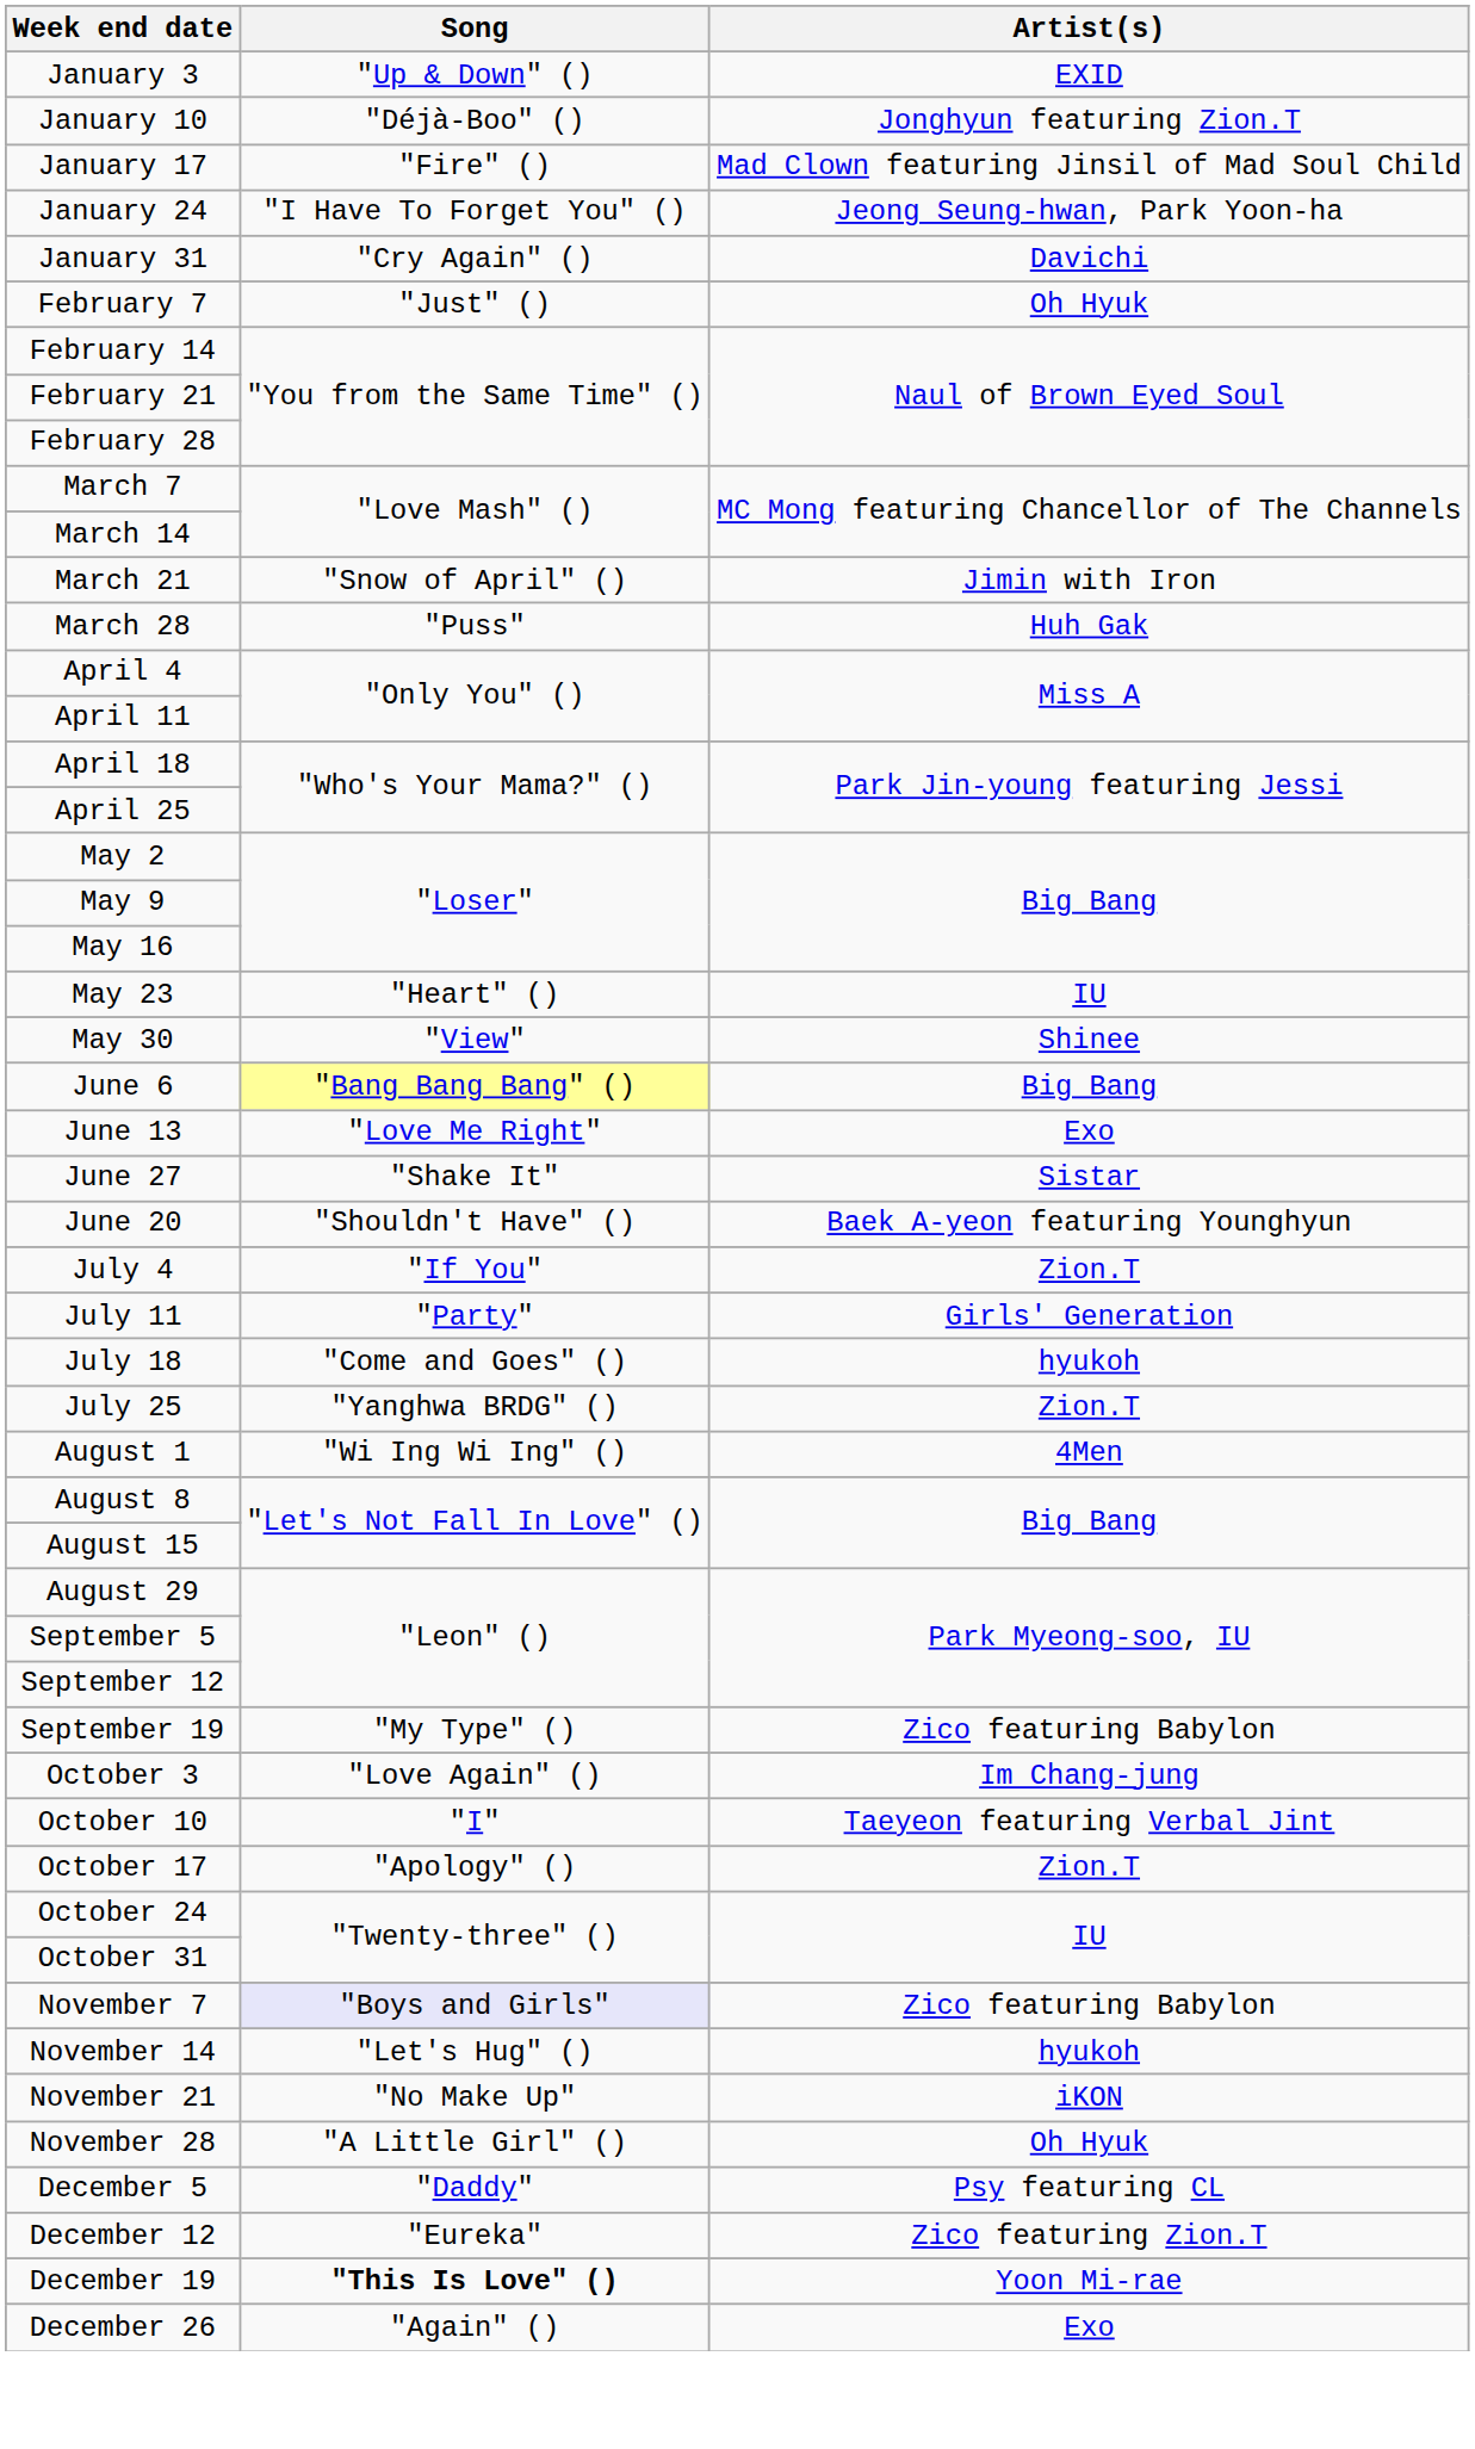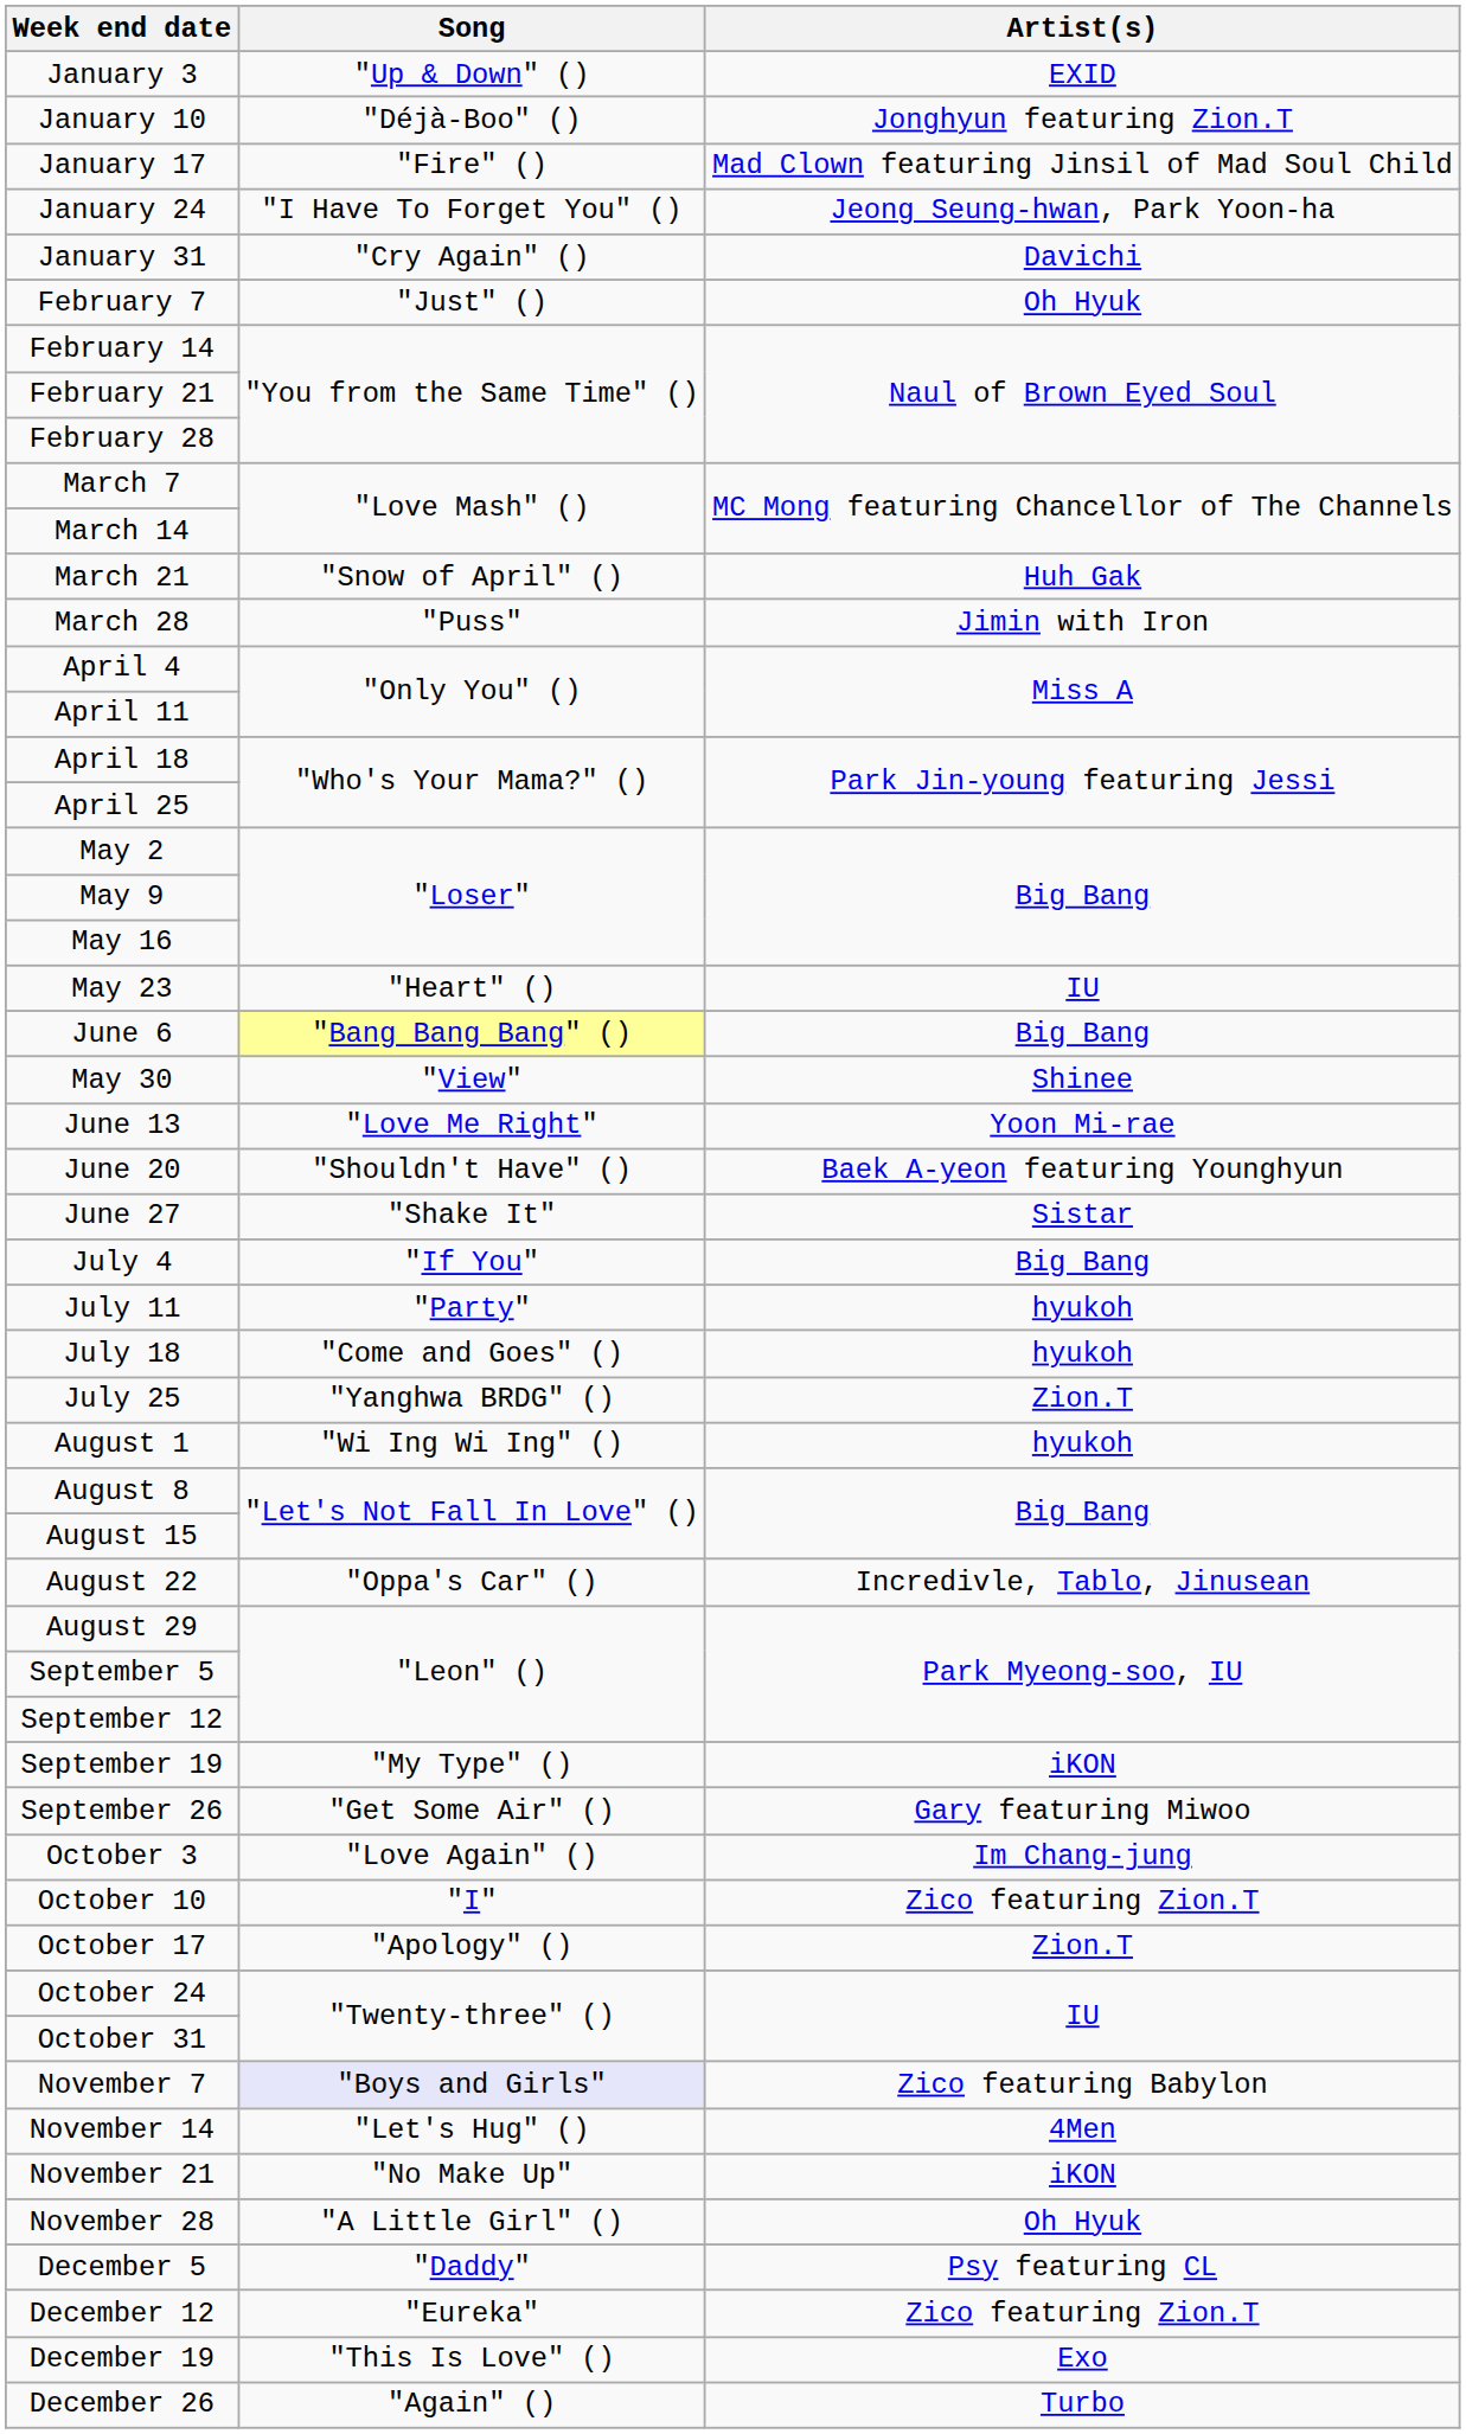 <table class="wikitable sortable" style="text-align:center">
 <tr>
 <th>Week end date</th>
 <th>Song</th>
 <th>Artist(s)</th>
 </tr>
 <tr>
 <td>January 3</td>
 <td>"<a href='#'>Up & Down</a>" ()</td>
 <td><a href='#'>EXID</a></td>
 </tr>
 <tr>
 <td>January 10</td>
 <td>"Déjà-Boo" ()</td>
 <td><a href='#'>Jonghyun</a> featuring <a href='#'>Zion.T</a></td>
 </tr>
 <tr>
 <td>January 17</td>
 <td>"Fire" ()</td>
 <td><a href='#'>Mad Clown</a> featuring Jinsil of Mad Soul Child</td>
 </tr>
 <tr>
 <td>January 24</td>
 <td>"I Have To Forget You" ()</td>
 <td><a href='#'>Jeong Seung-hwan</a>, Park Yoon-ha</td>
 </tr>
 <tr>
 <td>January 31</td>
 <td>"Cry Again" ()</td>
 <td><a href='#'>Davichi</a></td>
 </tr>
 <tr>
 <td>February 7</td>
 <td>"Just" ()</td>
 <td><a href='#'>Oh Hyuk</a></td>
 </tr>
 <tr>
 <td>February 14</td>
 <td rowspan="3">"You from the Same Time" ()</td>
 <td rowspan="3"><a href='#'>Naul</a> of <a href='#'>Brown Eyed Soul</a></td>
 </tr>
 <tr>
 <td>February 21</td>
 </tr>
 <tr>
 <td>February 28</td>
 </tr>
 <tr>
 <td>March 7</td>
 <td rowspan="2">"Love Mash" ()</td>
 <td rowspan="2"><a href='#'>MC Mong</a> featuring Chancellor of The Channels</td>
 </tr>
 <tr>
 <td>March 14</td>
 </tr>
 <tr>
 <td>March 21</td>
 <td>"Snow of April" ()</td>
-<td><a href='#'>Jimin</a> with Iron</td>
+<td><a href='#'>Huh Gak</a></td>
 </tr>
 <tr>
 <td>March 28</td>
 <td>"Puss"</td>
-<td><a href='#'>Huh Gak</a></td>
+<td><a href='#'>Jimin</a> with Iron</td>
 </tr>
 <tr>
 <td>April 4</td>
 <td rowspan="2">"Only You" ()</td>
 <td rowspan="2"><a href='#'>Miss A</a></td>
 </tr>
 <tr>
 <td>April 11</td>
 </tr>
 <tr>
 <td>April 18</td>
 <td rowspan="2">"Who's Your Mama?" ()</td>
 <td rowspan="2"><a href='#'>Park Jin-young</a> featuring <a href='#'>Jessi</a></td>
 </tr>
 <tr>
 <td>April 25</td>
 </tr>
 <tr>
 <td>May 2</td>
 <td rowspan="3">"<a href='#'>Loser</a>"</td>
 <td rowspan="3"><a href='#'>Big Bang</a></td>
 </tr>
 <tr>
 <td>May 9</td>
 </tr>
 <tr>
 <td>May 16</td>
 </tr>
 <tr>
 <td>May 23</td>
 <td>"Heart" ()</td>
 <td><a href='#'>IU</a></td>
 </tr>
 <tr>
+<td>June 6</td>
+<td bgcolor=#FFFF99>"<a href='#'>Bang Bang Bang</a>" () </td>
+<td><a href='#'>Big Bang</a></td>
+</tr>
+<tr>
 <td>May 30</td>
 <td>"<a href='#'>View</a>"</td>
 <td><a href='#'>Shinee</a></td>
 </tr>
 <tr>
-<td>June 6</td>
-<td bgcolor=#FFFF99>"<a href='#'>Bang Bang Bang</a>" () </td>
-<td><a href='#'>Big Bang</a></td>
+<td>June 13</td>
+<td>"<a href='#'>Love Me Right</a>"</td>
+<td><a href='#'>Yoon Mi-rae</a></td>
 </tr>
 <tr>
-<td>June 13</td>
-<td>"<a href='#'>Love Me Right</a>"</td>
-<td><a href='#'>Exo</a></td>
+<td>June 20</td>
+<td>"Shouldn't Have" ()</td>
+<td><a href='#'>Baek A-yeon</a> featuring Younghyun</td>
 </tr>
 <tr>
 <td>June 27</td>
 <td>"Shake It"</td>
 <td><a href='#'>Sistar</a></td>
 </tr>
 <tr>
-<td>June 20</td>
-<td>"Shouldn't Have" ()</td>
-<td><a href='#'>Baek A-yeon</a> featuring Younghyun</td>
-</tr>
-<tr>
 <td>July 4</td>
 <td>"<a href='#'>If You</a>"</td>
-<td><a href='#'>Zion.T</a></td>
+<td><a href='#'>Big Bang</a></td>
 </tr>
 <tr>
 <td>July 11</td>
 <td>"<a href='#'>Party</a>"</td>
-<td><a href='#'>Girls' Generation</a></td>
+<td><a href='#'>hyukoh</a></td>
 </tr>
 <tr>
 <td>July 18</td>
 <td>"Come and Goes" ()</td>
 <td><a href='#'>hyukoh</a></td>
 </tr>
 <tr>
 <td>July 25</td>
 <td>"Yanghwa BRDG" ()</td>
 <td><a href='#'>Zion.T</a></td>
 </tr>
 <tr>
 <td>August 1</td>
 <td>"Wi Ing Wi Ing" ()</td>
-<td><a href='#'>4Men</a></td>
+<td><a href='#'>hyukoh</a></td>
 </tr>
 <tr>
 <td>August 8</td>
 <td rowspan="2">"<a href='#'>Let's Not Fall In Love</a>" ()</td>
 <td rowspan="2"><a href='#'>Big Bang</a></td>
 </tr>
 <tr>
 <td>August 15</td>
+</tr>
+<tr>
+<td>August 22</td>
+<td>"Oppa's Car" ()</td>
+<td>Incredivle, <a href='#'>Tablo</a>, <a href='#'>Jinusean</a></td>
 </tr>
 <tr>
 <td>August 29</td>
 <td rowspan="3">"Leon" ()</td>
 <td rowspan="3"><a href='#'>Park Myeong-soo</a>, <a href='#'>IU</a></td>
 </tr>
 <tr>
 <td>September 5</td>
 </tr>
 <tr>
 <td>September 12</td>
 </tr>
 <tr>
 <td>September 19</td>
 <td>"My Type" ()</td>
-<td><a href='#'>Zico</a> featuring Babylon</td>
+<td><a href='#'>iKON</a></td>
+</tr>
+<tr>
+<td>September 26</td>
+<td>"Get Some Air" ()</td>
+<td><a href='#'>Gary</a> featuring Miwoo</td>
 </tr>
 <tr>
 <td>October 3</td>
 <td>"Love Again" ()</td>
 <td><a href='#'>Im Chang-jung</a></td>
 </tr>
 <tr>
 <td>October 10</td>
 <td>"<a href='#'>I</a>"</td>
-<td><a href='#'>Taeyeon</a> featuring <a href='#'>Verbal Jint</a></td>
+<td><a href='#'>Zico</a> featuring <a href='#'>Zion.T</a></td>
 </tr>
 <tr>
 <td>October 17</td>
 <td>"Apology" ()</td>
 <td><a href='#'>Zion.T</a></td>
 </tr>
 <tr>
 <td>October 24</td>
 <td rowspan="2">"Twenty-three" ()</td>
 <td rowspan="2"><a href='#'>IU</a></td>
 </tr>
 <tr>
 <td>October 31</td>
 </tr>
 <tr>
 <td>November 7</td>
 <td style="background: lavender;">"Boys and Girls"</td>
 <td><a href='#'>Zico</a> featuring Babylon</td>
 </tr>
 <tr>
 <td>November 14</td>
 <td>"Let's Hug" ()</td>
-<td><a href='#'>hyukoh</a></td>
+<td><a href='#'>4Men</a></td>
 </tr>
 <tr>
 <td>November 21</td>
 <td>"No Make Up"</td>
 <td><a href='#'>iKON</a></td>
 </tr>
 <tr>
 <td>November 28</td>
 <td>"A Little Girl" ()</td>
 <td><a href='#'>Oh Hyuk</a></td>
 </tr>
 <tr>
 <td>December 5</td>
 <td>"<a href='#'>Daddy</a>"</td>
 <td><a href='#'>Psy</a> featuring <a href='#'>CL</a></td>
 </tr>
 <tr>
 <td>December 12</td>
 <td>"Eureka"</td>
 <td><a href='#'>Zico</a> featuring <a href='#'>Zion.T</a></td>
 </tr>
 <tr>
 <td>December 19</td>
-<td><strong>"This Is Love" ()</strong></td>
-<td><a href='#'>Yoon Mi-rae</a></td>
+<td>"This Is Love" ()</td>
+<td><a href='#'>Exo</a></td>
 </tr>
 <tr>
 <td>December 26</td>
 <td>"Again" ()</td>
-<td><a href='#'>Exo</a></td>
+<td><a href='#'>Turbo</a></td>
 </tr>
 </table>
